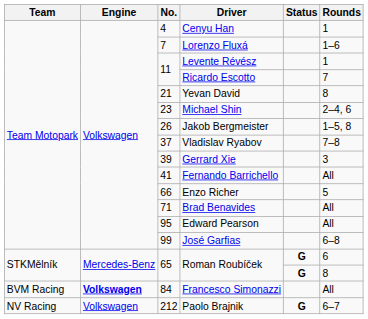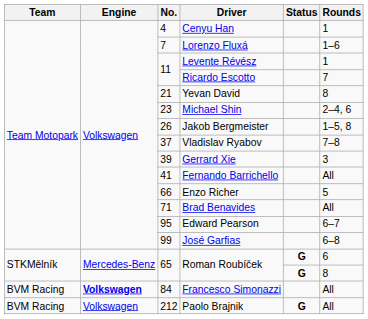 <table class="wikitable" style="font-size: 85%;">
 <tr>
 <th>Team</th>
 <th>Engine</th>
 <th>No.</th>
 <th>Driver</th>
 <th>Status</th>
 <th>Rounds</th>
 </tr>
 <tr>
 <td rowspan="14" nowrap> <a href='#'>Team Motopark</a></td>
 <td rowspan="14"><a href='#'>Volkswagen</a></td>
 <td>4</td>
 <td> <a href='#'>Cenyu Han</a></td>
 <td></td>
 <td>1</td>
 </tr>
 <tr>
 <td>7</td>
 <td> <a href='#'>Lorenzo Fluxá</a></td>
 <td></td>
 <td>1–6</td>
 </tr>
 <tr>
 <td rowspan="2">11</td>
 <td> <a href='#'>Levente Révész</a></td>
 <td></td>
 <td>1</td>
 </tr>
 <tr>
 <td> <a href='#'>Ricardo Escotto</a></td>
 <td align="center"></td>
 <td>7</td>
 </tr>
 <tr>
 <td>21</td>
 <td> Yevan David</td>
 <td align="center"> </td>
 <td>8</td>
 </tr>
 <tr>
 <td>23</td>
 <td> <a href='#'>Michael Shin</a></td>
 <td></td>
 <td>2–4, 6</td>
 </tr>
 <tr>
 <td>26</td>
 <td> Jakob Bergmeister</td>
 <td></td>
 <td>1–5, 8</td>
 </tr>
 <tr>
 <td>37</td>
 <td> Vladislav Ryabov</td>
 <td align="center"></td>
 <td>7–8</td>
 </tr>
 <tr>
 <td>39</td>
 <td> <a href='#'>Gerrard Xie</a></td>
 <td></td>
 <td>3</td>
 </tr>
 <tr>
 <td>41</td>
 <td> <a href='#'>Fernando Barrichello</a></td>
 <td align="center"></td>
 <td>All</td>
 </tr>
 <tr>
 <td>66</td>
 <td> Enzo Richer</td>
 <td align="center"></td>
 <td>5</td>
 </tr>
 <tr>
 <td>71</td>
 <td> <a href='#'>Brad Benavides</a></td>
 <td></td>
 <td>All</td>
 </tr>
 <tr>
 <td>95</td>
 <td> Edward Pearson</td>
 <td></td>
-<td>All</td>
+<td>6–7</td>
 </tr>
 <tr>
 <td>99</td>
 <td> <a href='#'>José Garfias</a></td>
 <td></td>
 <td>6–8</td>
 </tr>
 <tr>
 <td rowspan="2"> STKMělník</td>
 <td rowspan="2" nowrap><a href='#'>Mercedes-Benz</a></td>
 <td rowspan="2">65</td>
 <td rowspan="2"> Roman Roubíček</td>
 <td align="center"><strong><span>G</span></strong></td>
 <td>6</td>
 </tr>
 <tr>
 <td align="center"><strong><span>G</span></strong> </td>
 <td>8</td>
 </tr>
 <tr>
 <td> BVM Racing</td>
 <td><strong><a href='#'>Volkswagen</a></strong></td>
 <td>84</td>
 <td nowrap> <a href='#'>Francesco Simonazzi</a></td>
 <td></td>
 <td>All</td>
 </tr>
 <tr>
-<td> NV Racing</td>
+<td> BVM Racing</td>
 <td><a href='#'>Volkswagen</a></td>
 <td>212</td>
 <td> Paolo Brajnik</td>
 <td align="center"><strong><span>G</span></strong></td>
-<td>6–7</td>
+<td>All</td>
 </tr>
 </table>
